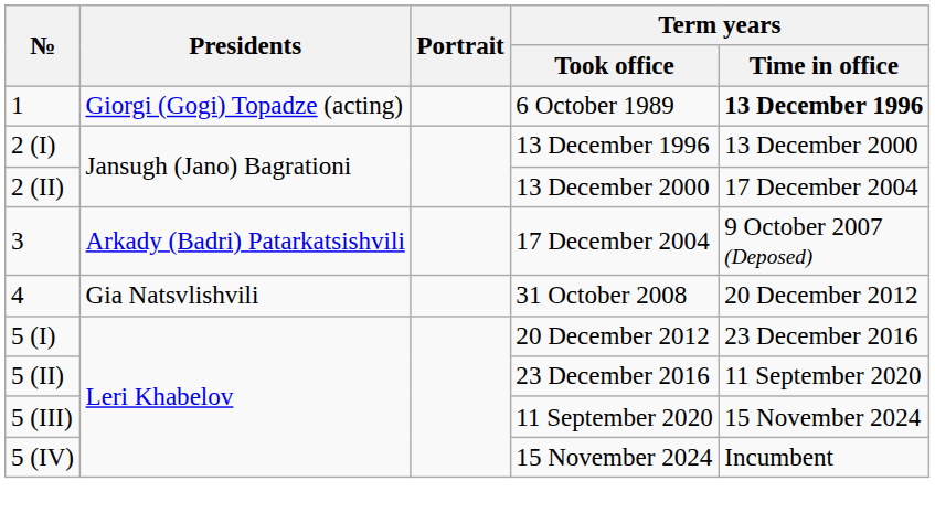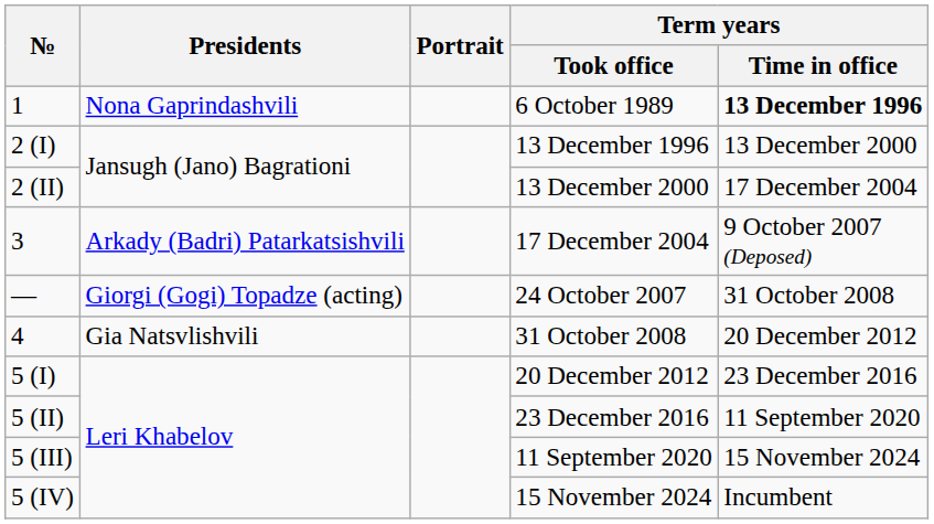 <table class=wikitable>
 <tr>
 <th rowspan="2">№</th>
 <th rowspan="2">Presidents</th>
 <th rowspan="2">Portrait</th>
 <th colspan="2">Term years</th>
 </tr>
 <tr>
 <th>Took office</th>
 <th>Time in office</th>
 </tr>
 <tr>
 <td>1</td>
-<td><a href='#'>Giorgi (Gogi) Topadze</a> (acting)</td>
+<td><a href='#'>Nona Gaprindashvili</a></td>
 <td></td>
 <td>6 October 1989</td>
 <td><strong>13 December 1996</strong></td>
 </tr>
 <tr>
 <td>2 (I)</td>
 <td rowspan="2">Jansugh (Jano) Bagrationi</td>
 <td rowspan="2"></td>
 <td>13 December 1996</td>
 <td>13 December 2000</td>
 </tr>
 <tr>
 <td>2 (II)</td>
 <td>13 December 2000</td>
 <td>17 December 2004</td>
 </tr>
 <tr>
 <td>3</td>
 <td><a href='#'>Arkady (Badri) Patarkatsishvili</a></td>
 <td></td>
 <td>17 December 2004</td>
 <td>9 October 2007<br><em><small>(Deposed)</small></em></td>
+</tr>
+<tr>
+<td>—</td>
+<td><a href='#'>Giorgi (Gogi) Topadze</a> (acting)</td>
+<td></td>
+<td>24 October 2007</td>
+<td>31 October 2008</td>
 </tr>
 <tr>
 <td>4</td>
 <td>Gia Natsvlishvili</td>
 <td></td>
 <td>31 October 2008</td>
 <td>20 December 2012</td>
 </tr>
 <tr>
 <td>5 (I)</td>
 <td rowspan="4"><a href='#'>Leri Khabelov</a></td>
 <td rowspan="4"></td>
 <td>20 December 2012</td>
 <td>23 December 2016</td>
 </tr>
 <tr>
 <td>5 (II)</td>
 <td>23 December 2016</td>
 <td>11 September 2020</td>
 </tr>
 <tr>
 <td>5 (III)</td>
 <td>11 September 2020</td>
 <td>15 November 2024</td>
 </tr>
 <tr>
 <td>5 (IV)</td>
 <td>15 November 2024</td>
 <td>Incumbent</td>
 </tr>
 </table>
